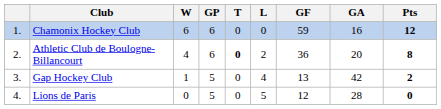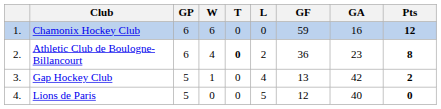 <table class="wikitable">
 <tr>
 <th width="30"></th>
 <th width="200">Club</th>
+<th width="30">GP</th>
 <th width="30">W</th>
-<th width="30">GP</th>
 <th width="30">T</th>
 <th width="30">L</th>
 <th width="70">GF</th>
 <th width="70">GA</th>
 <th width="70">Pts</th>
 </tr>
 <tr bgcolor="#BCD2EE" align="center">
 <td>1.</td>
 <td align="left"><a href='#'>Chamonix Hockey Club</a></td>
 <td>6</td>
 <td>6</td>
 <td>0</td>
 <td>0</td>
 <td>59</td>
 <td>16</td>
 <td><strong>12</strong></td>
 </tr>
 <tr bgcolor="#FFFFFF" align="center">
 <td>2.</td>
 <td align="left"><a href='#'>Athletic Club de Boulogne-Billancourt</a></td>
+<td>6</td>
 <td>4</td>
-<td>6</td>
 <td><strong>0</strong></td>
 <td>2</td>
 <td>36</td>
-<td>20</td>
+<td>23</td>
 <td><strong>8</strong></td>
 </tr>
 <tr bgcolor="#FFFFFF" align="center">
 <td>3.</td>
 <td align="left"><a href='#'>Gap Hockey Club</a></td>
+<td>5</td>
 <td>1</td>
-<td>5</td>
 <td>0</td>
 <td>4</td>
 <td>13</td>
 <td>42</td>
 <td><strong>2</strong></td>
 </tr>
 <tr bgcolor="#FFFFFF" align="center">
 <td>4.</td>
 <td align="left"><a href='#'>Lions de Paris</a></td>
+<td>5</td>
 <td>0</td>
-<td>5</td>
 <td>0</td>
 <td>5</td>
 <td>12</td>
-<td>28</td>
+<td>40</td>
 <td><strong>0</strong></td>
 </tr>
 </table>
